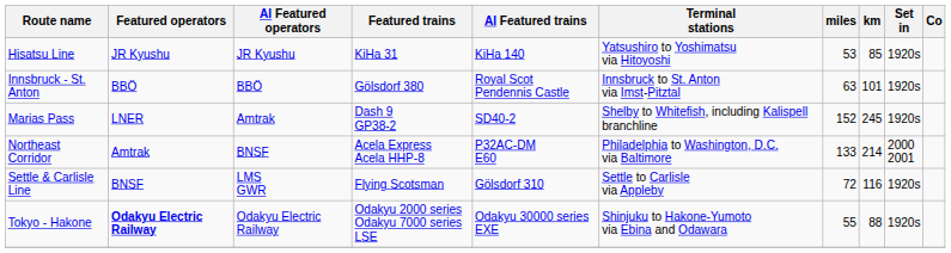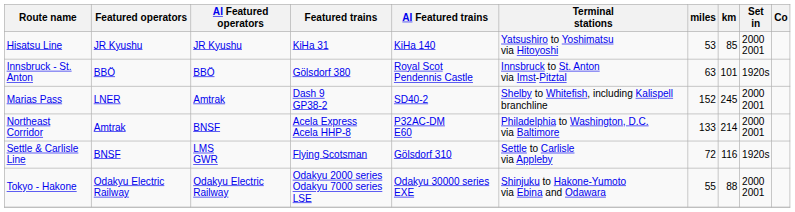 <table class="wikitable sortable">
 <tr>
 <th>Route name</th>
 <th>Featured operators</th>
 <th><a href='#'>AI</a> Featured operators</th>
 <th>Featured trains</th>
 <th><a href='#'>AI</a> Featured trains</th>
 <th>Terminal<br>stations</th>
 <th data-sort-type="number">miles</th>
 <th data-sort-type="number">km</th>
 <th data-sort-type="number">Set<br>in</th>
 <th>Co</th>
 </tr>
 <tr>
 <td><a href='#'>Hisatsu Line</a></td>
 <td><a href='#'>JR Kyushu</a></td>
 <td><a href='#'>JR Kyushu</a></td>
 <td><a href='#'>KiHa 31</a></td>
 <td><a href='#'>KiHa 140</a></td>
 <td><a href='#'>Yatsushiro</a> to <a href='#'>Yoshimatsu</a><br>via <a href='#'>Hitoyoshi</a></td>
 <td align="right">53</td>
 <td align="right">85</td>
-<td>1920s</td>
+<td>2000<br>2001</td>
 <td></td>
 </tr>
 <tr>
 <td><a href='#'>Innsbruck - St. Anton</a></td>
 <td><a href='#'>BBÖ</a></td>
 <td><a href='#'>BBÖ</a></td>
 <td><a href='#'>Gölsdorf 380</a></td>
 <td><a href='#'>Royal Scot</a><br><a href='#'>Pendennis Castle</a></td>
 <td><a href='#'>Innsbruck</a> to  <a href='#'>St. Anton</a><br>via <a href='#'>Imst</a>-<a href='#'>Pitztal</a></td>
 <td align="right">63</td>
 <td align="right">101</td>
 <td>1920s</td>
 <td></td>
 </tr>
 <tr>
 <td><a href='#'>Marias Pass</a></td>
 <td><a href='#'>LNER</a></td>
 <td><a href='#'>Amtrak</a></td>
 <td><a href='#'>Dash 9</a><br><a href='#'>GP38-2</a></td>
 <td><a href='#'>SD40-2</a></td>
 <td><a href='#'>Shelby</a> to <a href='#'>Whitefish</a>, including <a href='#'>Kalispell</a> branchline</td>
 <td align="right">152</td>
 <td align="right">245</td>
-<td>1920s</td>
+<td>2000<br>2001</td>
 <td></td>
 </tr>
 <tr>
 <td><a href='#'>Northeast Corridor</a></td>
 <td><a href='#'>Amtrak</a></td>
 <td><a href='#'>BNSF</a></td>
 <td><a href='#'>Acela Express</a><br><a href='#'>Acela HHP-8</a></td>
 <td><a href='#'>P32AC-DM</a><br><a href='#'>E60</a></td>
 <td><a href='#'>Philadelphia</a> to <a href='#'>Washington, D.C.</a><br>via <a href='#'>Baltimore</a></td>
 <td align="right">133</td>
 <td align="right">214</td>
 <td>2000<br>2001</td>
 <td></td>
 </tr>
 <tr>
 <td><a href='#'>Settle & Carlisle Line</a></td>
 <td><a href='#'>BNSF</a></td>
 <td><a href='#'>LMS</a><br><a href='#'>GWR</a></td>
 <td><a href='#'>Flying Scotsman</a></td>
 <td><a href='#'>Gölsdorf 310</a></td>
 <td><a href='#'>Settle</a> to <a href='#'>Carlisle</a><br>via <a href='#'>Appleby</a></td>
 <td align="right">72</td>
 <td align="right">116</td>
 <td>1920s</td>
 <td></td>
 </tr>
 <tr>
 <td><a href='#'>Tokyo - Hakone</a></td>
-<td><strong><a href='#'>Odakyu Electric Railway</a></strong></td>
+<td><a href='#'>Odakyu Electric Railway</a></td>
 <td><a href='#'>Odakyu Electric Railway</a></td>
 <td><a href='#'>Odakyu 2000 series</a><br><a href='#'>Odakyu 7000 series LSE</a></td>
 <td><a href='#'>Odakyu 30000 series EXE</a></td>
 <td><a href='#'>Shinjuku</a> to <a href='#'>Hakone-Yumoto</a><br>via <a href='#'>Ebina</a> and <a href='#'>Odawara</a></td>
 <td align="right">55</td>
 <td align="right">88</td>
-<td>1920s</td>
+<td>2000<br>2001</td>
 <td></td>
 </tr>
 <tr>
 </tr>
 </table>
